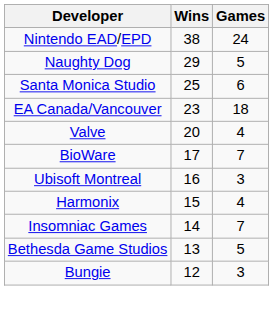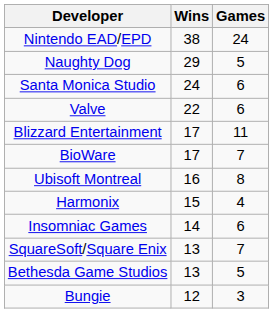 <table class="wikitable sortable" style="text-align: center">
 <tr>
 <th>Developer</th>
 <th>Wins</th>
 <th>Games</th>
 </tr>
 <tr>
 <td><a href='#'>Nintendo EAD</a>/<a href='#'>EPD</a></td>
 <td>38</td>
 <td>24</td>
 </tr>
 <tr>
 <td><a href='#'>Naughty Dog</a></td>
 <td>29</td>
 <td>5</td>
 </tr>
 <tr>
 <td><a href='#'>Santa Monica Studio</a></td>
-<td>25</td>
+<td>24</td>
 <td>6</td>
 </tr>
 <tr>
-<td><a href='#'>EA Canada/Vancouver</a></td>
-<td>23</td>
-<td>18</td>
+<td><a href='#'>Valve</a></td>
+<td>22</td>
+<td>6</td>
 </tr>
 <tr>
-<td><a href='#'>Valve</a></td>
-<td>20</td>
-<td>4</td>
+<td><a href='#'>Blizzard Entertainment</a></td>
+<td>17</td>
+<td>11</td>
 </tr>
 <tr>
 <td><a href='#'>BioWare</a></td>
 <td>17</td>
 <td>7</td>
 </tr>
 <tr>
 <td><a href='#'>Ubisoft Montreal</a></td>
 <td>16</td>
-<td>3</td>
+<td>8</td>
 </tr>
 <tr>
 <td><a href='#'>Harmonix</a></td>
 <td>15</td>
 <td>4</td>
 </tr>
 <tr>
 <td><a href='#'>Insomniac Games</a></td>
 <td>14</td>
+<td>6</td>
+</tr>
+<tr>
+<td><a href='#'>SquareSoft</a>/<a href='#'>Square Enix</a></td>
+<td>13</td>
 <td>7</td>
 </tr>
 <tr>
 <td><a href='#'>Bethesda Game Studios</a></td>
 <td>13</td>
 <td>5</td>
 </tr>
 <tr>
 <td><a href='#'>Bungie</a></td>
 <td>12</td>
 <td>3</td>
 </tr>
 </table>
